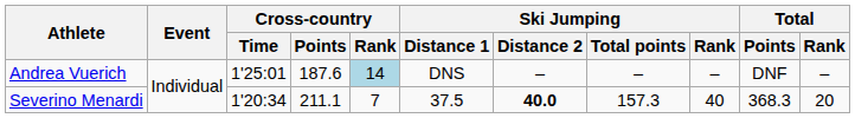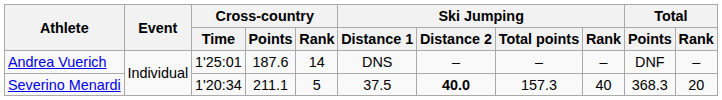 <table class="wikitable" style="font-size:90%">
 <tr>
 <th rowspan="2">Athlete</th>
 <th rowspan="2">Event</th>
 <th colspan="3">Cross-country</th>
 <th colspan="4">Ski Jumping</th>
 <th colspan="2">Total</th>
 </tr>
 <tr>
 <th>Time</th>
 <th>Points</th>
 <th>Rank</th>
 <th>Distance 1</th>
 <th>Distance 2</th>
 <th>Total points</th>
 <th>Rank</th>
 <th>Points</th>
 <th>Rank</th>
 </tr>
 <tr>
 <td><a href='#'>Andrea Vuerich</a></td>
 <td rowspan="2">Individual</td>
 <td align="center">1'25:01</td>
 <td align="center">187.6</td>
-<td align="center" style="background: lightblue;">14</td>
+<td align="center">14</td>
 <td align="center">DNS</td>
 <td align="center">–</td>
 <td align="center">–</td>
 <td align="center">–</td>
 <td align="center">DNF</td>
 <td align="center">–</td>
 </tr>
 <tr>
 <td><a href='#'>Severino Menardi</a></td>
 <td align="center">1'20:34</td>
 <td align="center">211.1</td>
-<td align="center">7</td>
+<td align="center">5</td>
 <td align="center">37.5</td>
 <td align="center"><strong>40.0</strong></td>
 <td align="center">157.3</td>
 <td align="center">40</td>
 <td align="center">368.3</td>
 <td align="center">20</td>
 </tr>
 </table>
